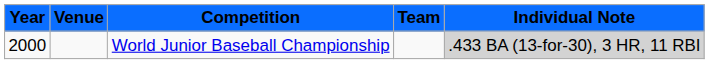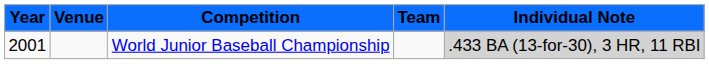 <table class="wikitable">
 <tr>
 <th style="background:#0A6EFF"><span>Year</span></th>
 <th style="background:#0A6EFF"><span>Venue</span></th>
 <th style="background:#0A6EFF"><span>Competition</span></th>
 <th style="background:#0A6EFF"><span>Team</span></th>
 <th style="background:#0A6EFF"><span>Individual Note</span></th>
 </tr>
 <tr>
-<td>2000</td>
+<td>2001</td>
 <td></td>
 <td><a href='#'>World Junior Baseball Championship</a></td>
 <td style="text-align:center"></td>
 <td style="background: lightgrey;">.433 BA (13-for-30), 3 HR, 11 RBI</td>
 </tr>
 </table>
